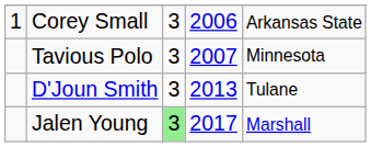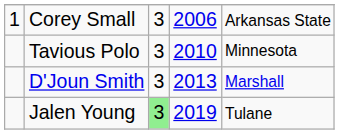 <table class="wikitable">
 <tr>
 </tr>
 <tr>
 <td>1</td>
 <td>Corey Small</td>
 <td>3</td>
 <td><a href='#'>2006</a></td>
 <td style="font-size:80%;">Arkansas State</td>
 </tr>
 <tr>
 <td></td>
 <td>Tavious Polo</td>
 <td>3</td>
-<td><a href='#'>2007</a></td>
+<td><a href='#'>2010</a></td>
 <td style="font-size:80%;">Minnesota</td>
 </tr>
 <tr>
 <td></td>
 <td><a href='#'>D'Joun Smith</a></td>
 <td>3</td>
 <td><a href='#'>2013</a></td>
-<td style="font-size:80%;">Tulane</td>
+<td style="font-size:80%;"><a href='#'>Marshall</a></td>
 </tr>
 <tr>
 <td></td>
 <td>Jalen Young</td>
 <td style="background: lightgreen;">3</td>
-<td><a href='#'>2017</a></td>
-<td style="font-size:80%;"><a href='#'>Marshall</a></td>
+<td><a href='#'>2019</a></td>
+<td style="font-size:80%;">Tulane</td>
 </tr>
 </table>
